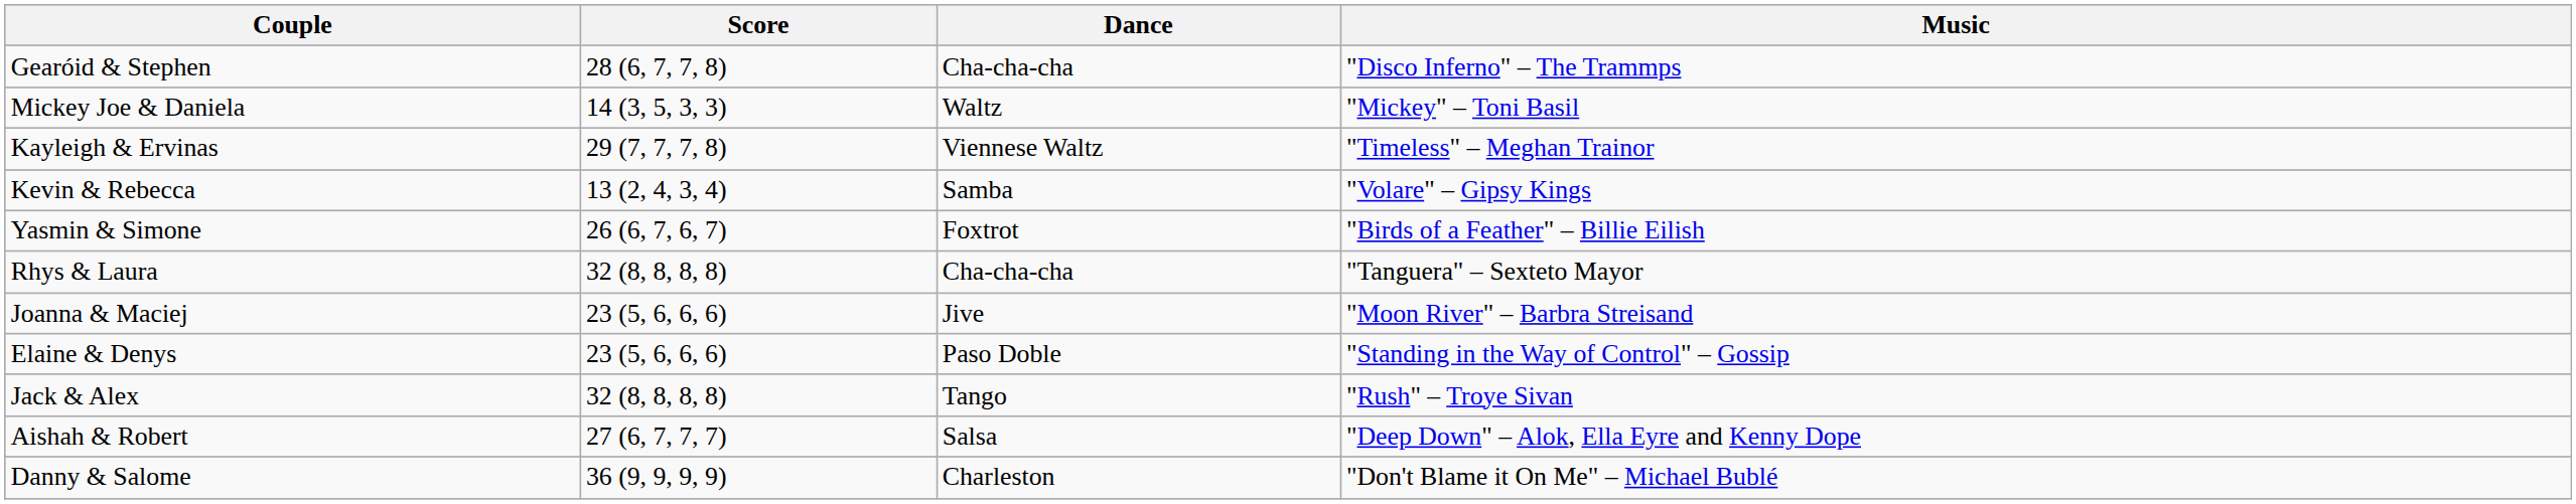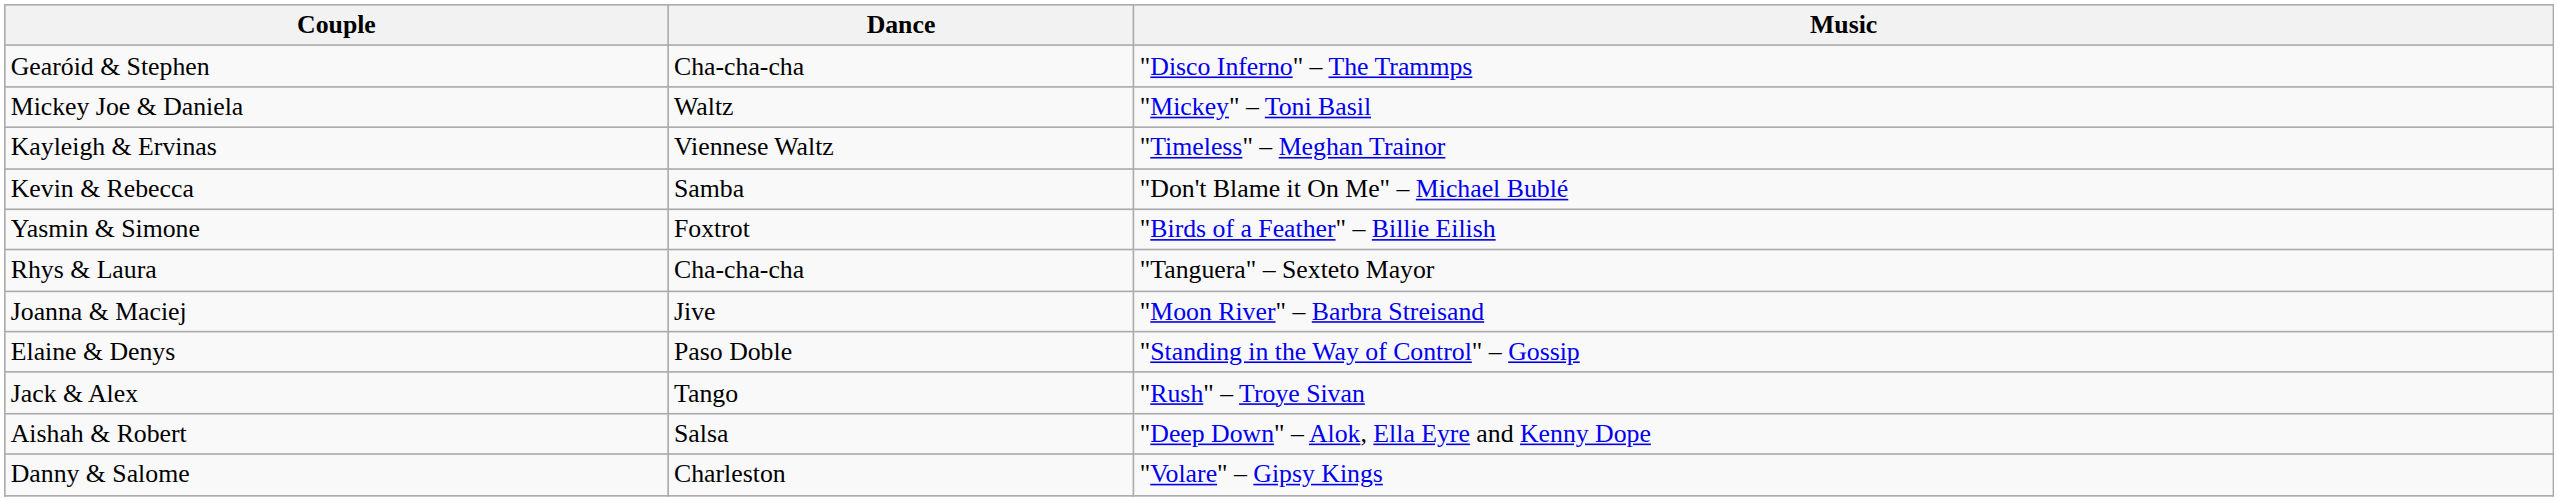 <table class="wikitable sortable" style="width:100%;">
 <tr>
 <th>Couple</th>
-<th>Score</th>
 <th>Dance</th>
 <th>Music</th>
 </tr>
 <tr>
 <td>Gearóid & Stephen</td>
-<td>28 (6, 7, 7, 8)</td>
 <td>Cha-cha-cha</td>
 <td>"<a href='#'>Disco Inferno</a>" – <a href='#'>The Trammps</a></td>
 </tr>
 <tr>
 <td>Mickey Joe & Daniela</td>
-<td>14 (3, 5, 3, 3)</td>
 <td>Waltz</td>
 <td>"<a href='#'>Mickey</a>" – <a href='#'>Toni Basil</a></td>
 </tr>
 <tr>
 <td>Kayleigh & Ervinas</td>
-<td>29 (7, 7, 7, 8)</td>
 <td>Viennese Waltz</td>
 <td>"<a href='#'>Timeless</a>" – <a href='#'>Meghan Trainor</a></td>
 </tr>
 <tr>
 <td>Kevin & Rebecca</td>
-<td>13 (2, 4, 3, 4)</td>
 <td>Samba</td>
-<td>"<a href='#'>Volare</a>" – <a href='#'>Gipsy Kings</a></td>
+<td>"Don't Blame it On Me" – <a href='#'>Michael Bublé</a></td>
 </tr>
 <tr>
 <td>Yasmin & Simone</td>
-<td>26 (6, 7, 6, 7)</td>
 <td>Foxtrot</td>
 <td>"<a href='#'>Birds of a Feather</a>" – <a href='#'>Billie Eilish</a></td>
 </tr>
 <tr>
 <td>Rhys & Laura</td>
-<td>32 (8, 8, 8, 8)</td>
 <td>Cha-cha-cha</td>
 <td>"Tanguera" – Sexteto Mayor</td>
 </tr>
 <tr>
 <td>Joanna & Maciej</td>
-<td>23 (5, 6, 6, 6)</td>
 <td>Jive</td>
 <td>"<a href='#'>Moon River</a>" – <a href='#'>Barbra Streisand</a></td>
 </tr>
 <tr>
 <td>Elaine & Denys</td>
-<td>23 (5, 6, 6, 6)</td>
 <td>Paso Doble</td>
 <td>"<a href='#'>Standing in the Way of Control</a>" – <a href='#'>Gossip</a></td>
 </tr>
 <tr>
 <td>Jack & Alex</td>
-<td>32 (8, 8, 8, 8)</td>
 <td>Tango</td>
 <td>"<a href='#'>Rush</a>" – <a href='#'>Troye Sivan</a></td>
 </tr>
 <tr>
 <td>Aishah & Robert</td>
-<td>27 (6, 7, 7, 7)</td>
 <td>Salsa</td>
 <td>"<a href='#'>Deep Down</a>" – <a href='#'>Alok</a>, <a href='#'>Ella Eyre</a> and <a href='#'>Kenny Dope</a></td>
 </tr>
 <tr>
 <td>Danny & Salome</td>
-<td>36 (9, 9, 9, 9)</td>
 <td>Charleston</td>
-<td>"Don't Blame it On Me" – <a href='#'>Michael Bublé</a></td>
+<td>"<a href='#'>Volare</a>" – <a href='#'>Gipsy Kings</a></td>
 </tr>
 </table>
